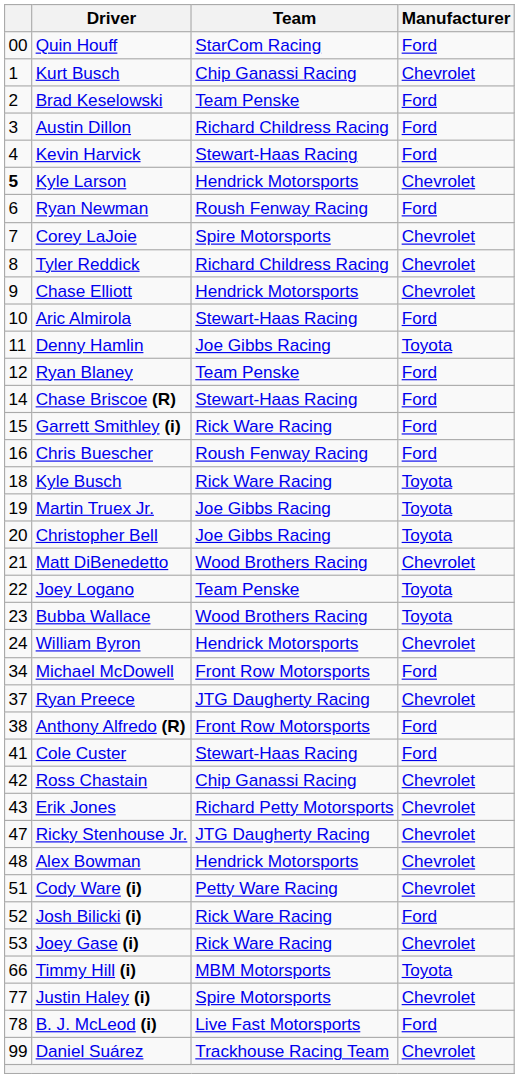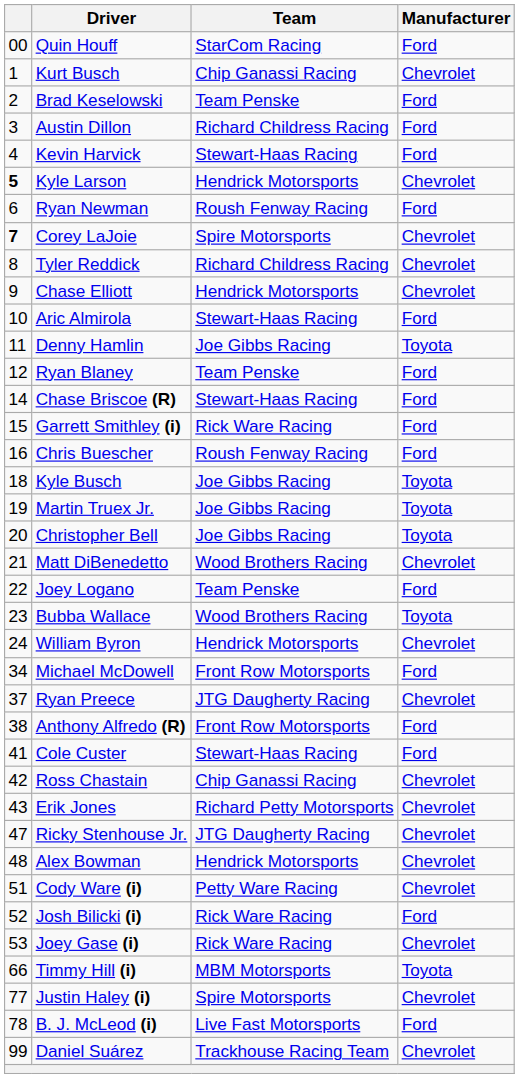 <table class="wikitable" style="font-size:95%">
 <tr>
 <th></th>
 <th>Driver</th>
 <th>Team</th>
 <th>Manufacturer</th>
 </tr>
 <tr>
 <td>00</td>
 <td><a href='#'>Quin Houff</a></td>
 <td><a href='#'>StarCom Racing</a></td>
 <td><a href='#'>Ford</a></td>
 </tr>
 <tr>
 <td>1</td>
 <td><a href='#'>Kurt Busch</a></td>
 <td><a href='#'>Chip Ganassi Racing</a></td>
 <td><a href='#'>Chevrolet</a></td>
 </tr>
 <tr>
 <td>2</td>
 <td><a href='#'>Brad Keselowski</a></td>
 <td><a href='#'>Team Penske</a></td>
 <td><a href='#'>Ford</a></td>
 </tr>
 <tr>
 <td>3</td>
 <td><a href='#'>Austin Dillon</a></td>
 <td><a href='#'>Richard Childress Racing</a></td>
 <td><a href='#'>Ford</a></td>
 </tr>
 <tr>
 <td>4</td>
 <td><a href='#'>Kevin Harvick</a></td>
 <td><a href='#'>Stewart-Haas Racing</a></td>
 <td><a href='#'>Ford</a></td>
 </tr>
 <tr>
 <td><strong>5</strong></td>
 <td><a href='#'>Kyle Larson</a></td>
 <td><a href='#'>Hendrick Motorsports</a></td>
 <td><a href='#'>Chevrolet</a></td>
 </tr>
 <tr>
 <td>6</td>
 <td><a href='#'>Ryan Newman</a></td>
 <td><a href='#'>Roush Fenway Racing</a></td>
 <td><a href='#'>Ford</a></td>
 </tr>
 <tr>
-<td>7</td>
+<td><strong>7</strong></td>
 <td><a href='#'>Corey LaJoie</a></td>
 <td><a href='#'>Spire Motorsports</a></td>
 <td><a href='#'>Chevrolet</a></td>
 </tr>
 <tr>
 <td>8</td>
 <td><a href='#'>Tyler Reddick</a></td>
 <td><a href='#'>Richard Childress Racing</a></td>
 <td><a href='#'>Chevrolet</a></td>
 </tr>
 <tr>
 <td>9</td>
 <td><a href='#'>Chase Elliott</a></td>
 <td><a href='#'>Hendrick Motorsports</a></td>
 <td><a href='#'>Chevrolet</a></td>
 </tr>
 <tr>
 <td>10</td>
 <td><a href='#'>Aric Almirola</a></td>
 <td><a href='#'>Stewart-Haas Racing</a></td>
 <td><a href='#'>Ford</a></td>
 </tr>
 <tr>
 <td>11</td>
 <td><a href='#'>Denny Hamlin</a></td>
 <td><a href='#'>Joe Gibbs Racing</a></td>
 <td><a href='#'>Toyota</a></td>
 </tr>
 <tr>
 <td>12</td>
 <td><a href='#'>Ryan Blaney</a></td>
 <td><a href='#'>Team Penske</a></td>
 <td><a href='#'>Ford</a></td>
 </tr>
 <tr>
 <td>14</td>
 <td><a href='#'>Chase Briscoe</a> <strong>(R)</strong></td>
 <td><a href='#'>Stewart-Haas Racing</a></td>
 <td><a href='#'>Ford</a></td>
 </tr>
 <tr>
 <td>15</td>
 <td><a href='#'>Garrett Smithley</a> <strong>(i)</strong></td>
 <td><a href='#'>Rick Ware Racing</a></td>
 <td><a href='#'>Ford</a></td>
 </tr>
 <tr>
 <td>16</td>
 <td><a href='#'>Chris Buescher</a></td>
 <td><a href='#'>Roush Fenway Racing</a></td>
 <td><a href='#'>Ford</a></td>
 </tr>
 <tr>
 <td>18</td>
 <td><a href='#'>Kyle Busch</a></td>
-<td><a href='#'>Rick Ware Racing</a></td>
+<td><a href='#'>Joe Gibbs Racing</a></td>
 <td><a href='#'>Toyota</a></td>
 </tr>
 <tr>
 <td>19</td>
 <td><a href='#'>Martin Truex Jr.</a></td>
 <td><a href='#'>Joe Gibbs Racing</a></td>
 <td><a href='#'>Toyota</a></td>
 </tr>
 <tr>
 <td>20</td>
 <td><a href='#'>Christopher Bell</a></td>
 <td><a href='#'>Joe Gibbs Racing</a></td>
 <td><a href='#'>Toyota</a></td>
 </tr>
 <tr>
 <td>21</td>
 <td><a href='#'>Matt DiBenedetto</a></td>
 <td><a href='#'>Wood Brothers Racing</a></td>
 <td><a href='#'>Chevrolet</a></td>
 </tr>
 <tr>
 <td>22</td>
 <td><a href='#'>Joey Logano</a></td>
 <td><a href='#'>Team Penske</a></td>
-<td><a href='#'>Toyota</a></td>
+<td><a href='#'>Ford</a></td>
 </tr>
 <tr>
 <td>23</td>
 <td><a href='#'>Bubba Wallace</a></td>
 <td><a href='#'>Wood Brothers Racing</a></td>
 <td><a href='#'>Toyota</a></td>
 </tr>
 <tr>
 <td>24</td>
 <td><a href='#'>William Byron</a></td>
 <td><a href='#'>Hendrick Motorsports</a></td>
 <td><a href='#'>Chevrolet</a></td>
 </tr>
 <tr>
 <td>34</td>
 <td><a href='#'>Michael McDowell</a></td>
 <td><a href='#'>Front Row Motorsports</a></td>
 <td><a href='#'>Ford</a></td>
 </tr>
 <tr>
 <td>37</td>
 <td><a href='#'>Ryan Preece</a></td>
 <td><a href='#'>JTG Daugherty Racing</a></td>
 <td><a href='#'>Chevrolet</a></td>
 </tr>
 <tr>
 <td>38</td>
 <td><a href='#'>Anthony Alfredo</a> <strong>(R)</strong></td>
 <td><a href='#'>Front Row Motorsports</a></td>
 <td><a href='#'>Ford</a></td>
 </tr>
 <tr>
 <td>41</td>
 <td><a href='#'>Cole Custer</a></td>
 <td><a href='#'>Stewart-Haas Racing</a></td>
 <td><a href='#'>Ford</a></td>
 </tr>
 <tr>
 <td>42</td>
 <td><a href='#'>Ross Chastain</a></td>
 <td><a href='#'>Chip Ganassi Racing</a></td>
 <td><a href='#'>Chevrolet</a></td>
 </tr>
 <tr>
 <td>43</td>
 <td><a href='#'>Erik Jones</a></td>
 <td><a href='#'>Richard Petty Motorsports</a></td>
 <td><a href='#'>Chevrolet</a></td>
 </tr>
 <tr>
 <td>47</td>
 <td><a href='#'>Ricky Stenhouse Jr.</a></td>
 <td><a href='#'>JTG Daugherty Racing</a></td>
 <td><a href='#'>Chevrolet</a></td>
 </tr>
 <tr>
 <td>48</td>
 <td><a href='#'>Alex Bowman</a></td>
 <td><a href='#'>Hendrick Motorsports</a></td>
 <td><a href='#'>Chevrolet</a></td>
 </tr>
 <tr>
 <td>51</td>
 <td><a href='#'>Cody Ware</a> <strong>(i)</strong></td>
 <td><a href='#'>Petty Ware Racing</a></td>
 <td><a href='#'>Chevrolet</a></td>
 </tr>
 <tr>
 <td>52</td>
 <td><a href='#'>Josh Bilicki</a> <strong>(i)</strong></td>
 <td><a href='#'>Rick Ware Racing</a></td>
 <td><a href='#'>Ford</a></td>
 </tr>
 <tr>
 <td>53</td>
 <td><a href='#'>Joey Gase</a> <strong>(i)</strong></td>
 <td><a href='#'>Rick Ware Racing</a></td>
 <td><a href='#'>Chevrolet</a></td>
 </tr>
 <tr>
 <td>66</td>
 <td><a href='#'>Timmy Hill</a> <strong>(i)</strong></td>
 <td><a href='#'>MBM Motorsports</a></td>
 <td><a href='#'>Toyota</a></td>
 </tr>
 <tr>
 <td>77</td>
 <td><a href='#'>Justin Haley</a> <strong>(i)</strong></td>
 <td><a href='#'>Spire Motorsports</a></td>
 <td><a href='#'>Chevrolet</a></td>
 </tr>
 <tr>
 <td>78</td>
 <td><a href='#'>B. J. McLeod</a> <strong>(i)</strong></td>
 <td><a href='#'>Live Fast Motorsports</a></td>
 <td><a href='#'>Ford</a></td>
 </tr>
 <tr>
 <td>99</td>
 <td><a href='#'>Daniel Suárez</a></td>
 <td><a href='#'>Trackhouse Racing Team</a></td>
 <td><a href='#'>Chevrolet</a></td>
 </tr>
 <tr>
 <th colspan="4"></th>
 </tr>
 </table>
